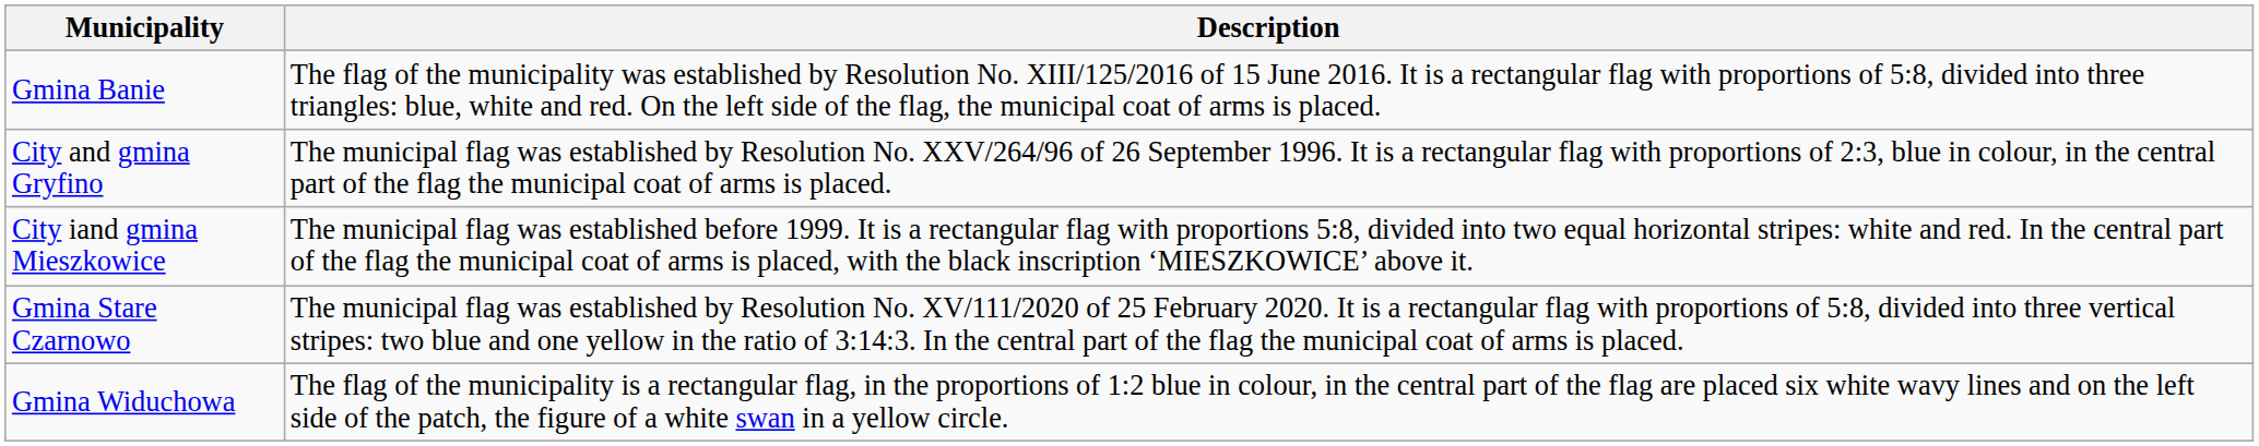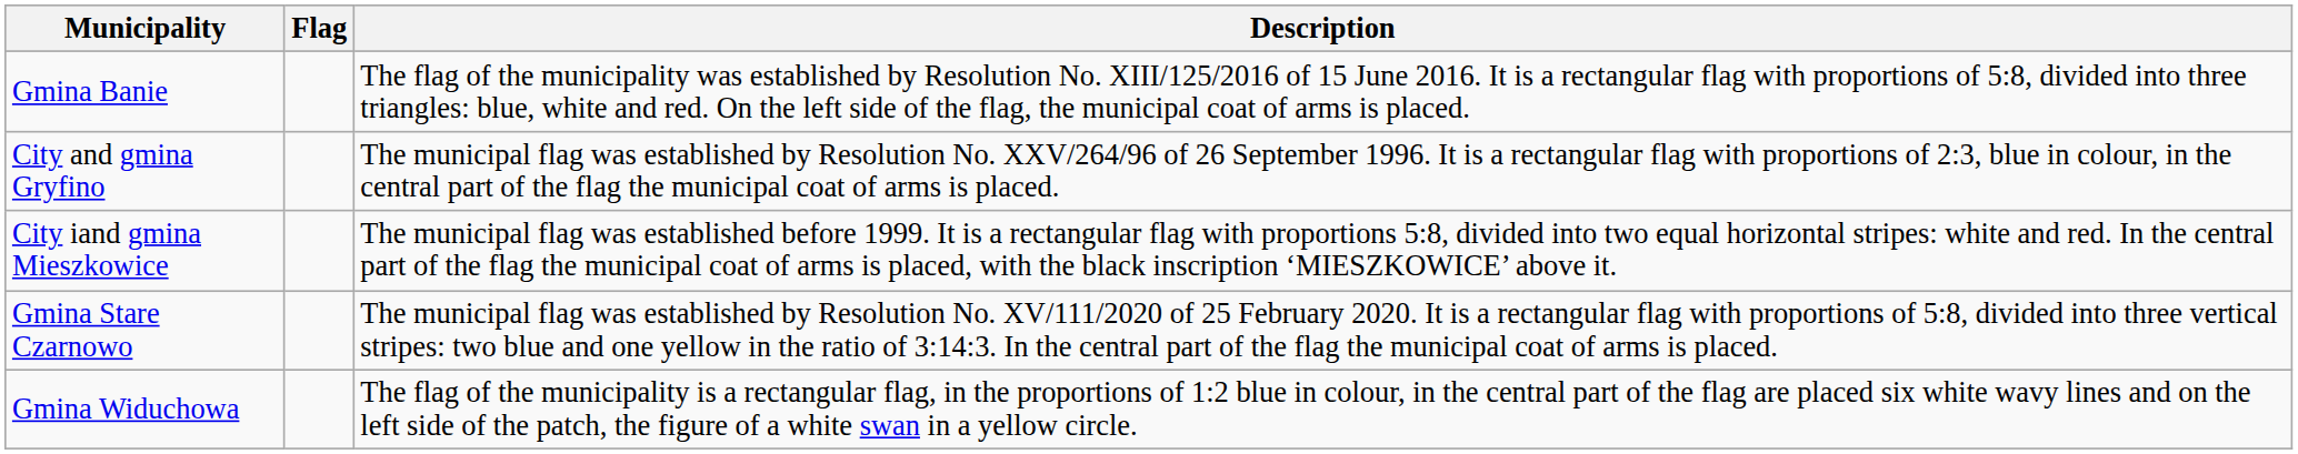 <table class="wikitable">
 <tr>
 <th>Municipality</th>
+<th>Flag</th>
 <th>Description</th>
 </tr>
 <tr>
 <td><a href='#'>Gmina Banie</a></td>
+<td></td>
 <td>The flag of the municipality was established by Resolution No. XIII/125/2016 of 15 June 2016. It is a rectangular flag with proportions of 5:8, divided into three triangles: blue, white and red. On the left side of the flag, the municipal coat of arms is placed.</td>
 </tr>
 <tr>
 <td><a href='#'>City</a> and <a href='#'>gmina Gryfino</a></td>
+<td></td>
 <td>The municipal flag was established by Resolution No. XXV/264/96 of 26 September 1996. It is a rectangular flag with proportions of 2:3, blue in colour, in the central part of the flag the municipal coat of arms is placed.</td>
 </tr>
 <tr>
 <td><a href='#'>City</a> iand <a href='#'>gmina Mieszkowice</a></td>
+<td></td>
 <td>The municipal flag was established before 1999. It is a rectangular flag with proportions 5:8, divided into two equal horizontal stripes: white and red. In the central part of the flag the municipal coat of arms is placed, with the black inscription ‘MIESZKOWICE’ above it.</td>
 </tr>
 <tr>
 <td><a href='#'>Gmina Stare Czarnowo</a></td>
+<td></td>
 <td>The municipal flag was established by Resolution No. XV/111/2020 of 25 February 2020. It is a rectangular flag with proportions of 5:8, divided into three vertical stripes: two blue and one yellow in the ratio of 3:14:3. In the central part of the flag the municipal coat of arms is placed.</td>
 </tr>
 <tr>
 <td><a href='#'>Gmina Widuchowa</a></td>
+<td></td>
 <td>The flag of the municipality is a rectangular flag, in the proportions of 1:2 blue in colour, in the central part of the flag are placed six white wavy lines and on the left side of the patch, the figure of a white <a href='#'>swan</a> in a yellow circle.</td>
 </tr>
 </table>
